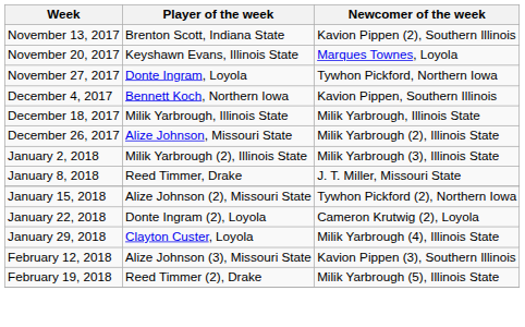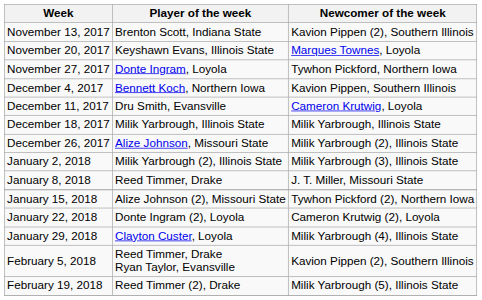 <table class="wikitable" border="1">
 <tr>
 <th>Week</th>
 <th>Player of the week</th>
 <th>Newcomer of the week</th>
 </tr>
 <tr>
 <td>November 13, 2017</td>
 <td>Brenton Scott, Indiana State</td>
 <td>Kavion Pippen (2), Southern Illinois</td>
 </tr>
 <tr>
 <td>November 20, 2017</td>
 <td>Keyshawn Evans, Illinois State</td>
 <td><a href='#'>Marques Townes</a>, Loyola</td>
 </tr>
 <tr>
 <td>November 27, 2017</td>
 <td><a href='#'>Donte Ingram</a>, Loyola</td>
 <td>Tywhon Pickford, Northern Iowa</td>
 </tr>
 <tr>
 <td>December 4, 2017</td>
 <td><a href='#'>Bennett Koch</a>, Northern Iowa</td>
 <td>Kavion Pippen, Southern Illinois</td>
+</tr>
+<tr>
+<td>December 11, 2017</td>
+<td>Dru Smith, Evansville</td>
+<td><a href='#'>Cameron Krutwig</a>, Loyola</td>
 </tr>
 <tr>
 <td>December 18, 2017</td>
 <td>Milik Yarbrough, Illinois State</td>
 <td>Milik Yarbrough, Illinois State</td>
 </tr>
 <tr>
 <td>December 26, 2017</td>
 <td><a href='#'>Alize Johnson</a>, Missouri State</td>
 <td>Milik Yarbrough (2), Illinois State</td>
 </tr>
 <tr>
 <td>January 2, 2018</td>
 <td>Milik Yarbrough (2), Illinois State</td>
 <td>Milik Yarbrough (3), Illinois State</td>
 </tr>
 <tr>
 <td>January 8, 2018</td>
 <td>Reed Timmer, Drake</td>
 <td>J. T. Miller, Missouri State</td>
 </tr>
 <tr>
 </tr>
 <tr>
 <td>January 15, 2018</td>
 <td>Alize Johnson (2), Missouri State</td>
 <td>Tywhon Pickford (2), Northern Iowa</td>
 </tr>
 <tr>
 <td>January 22, 2018</td>
 <td>Donte Ingram (2), Loyola</td>
 <td>Cameron Krutwig (2), Loyola</td>
 </tr>
 <tr>
 <td>January 29, 2018</td>
 <td><a href='#'>Clayton Custer</a>, Loyola</td>
 <td>Milik Yarbrough (4), Illinois State</td>
 </tr>
 <tr>
-<td>February 12, 2018</td>
-<td>Alize Johnson (3), Missouri State</td>
-<td>Kavion Pippen (3), Southern Illinois</td>
+<td>February 5, 2018</td>
+<td>Reed Timmer, Drake<br>Ryan Taylor, Evansville</td>
+<td>Kavion Pippen (2), Southern Illinois</td>
 </tr>
 <tr>
 <td>February 19, 2018</td>
 <td>Reed Timmer (2), Drake</td>
 <td>Milik Yarbrough (5), Illinois State</td>
 </tr>
 <tr>
 </tr>
 </table>
